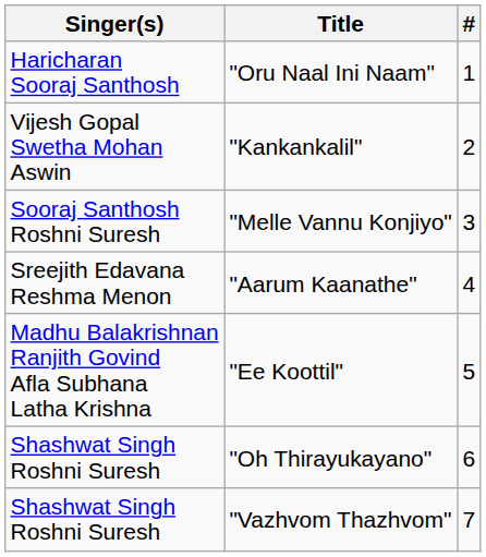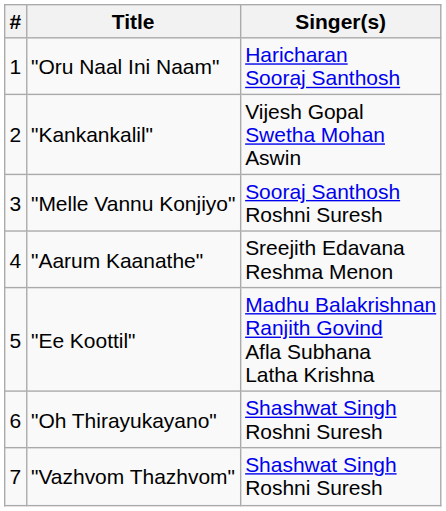 <table class="wikitable" style="font-size: 95%;">
 <tr>
+<th>#</th>
+<th>Title</th>
 <th>Singer(s)</th>
-<th>Title</th>
-<th>#</th>
 </tr>
 <tr>
+<td>1</td>
+<td>"Oru Naal Ini Naam"</td>
 <td><a href='#'>Haricharan</a><br><a href='#'>Sooraj Santhosh</a></td>
-<td>"Oru Naal Ini Naam"</td>
-<td>1</td>
 </tr>
 <tr>
+<td>2</td>
+<td>"Kankankalil"</td>
 <td>Vijesh Gopal<br><a href='#'>Swetha Mohan</a><br>Aswin</td>
-<td>"Kankankalil"</td>
-<td>2</td>
 </tr>
 <tr>
+<td>3</td>
+<td>"Melle Vannu Konjiyo"</td>
 <td><a href='#'>Sooraj Santhosh</a><br>Roshni Suresh</td>
-<td>"Melle Vannu Konjiyo"</td>
-<td>3</td>
 </tr>
 <tr>
+<td>4</td>
+<td>"Aarum Kaanathe"</td>
 <td>Sreejith Edavana<br>Reshma Menon</td>
-<td>"Aarum Kaanathe"</td>
-<td>4</td>
 </tr>
 <tr>
+<td>5</td>
+<td>"Ee Koottil"</td>
 <td><a href='#'>Madhu Balakrishnan</a><br><a href='#'>Ranjith Govind</a><br>Afla Subhana<br>Latha Krishna</td>
-<td>"Ee Koottil"</td>
-<td>5</td>
 </tr>
 <tr>
+<td>6</td>
+<td>"Oh Thirayukayano"</td>
 <td><a href='#'>Shashwat Singh</a><br>Roshni Suresh</td>
-<td>"Oh Thirayukayano"</td>
-<td>6</td>
 </tr>
 <tr>
+<td>7</td>
+<td>"Vazhvom Thazhvom"</td>
 <td><a href='#'>Shashwat Singh</a><br>Roshni Suresh</td>
-<td>"Vazhvom Thazhvom"</td>
-<td>7</td>
 </tr>
 </table>
